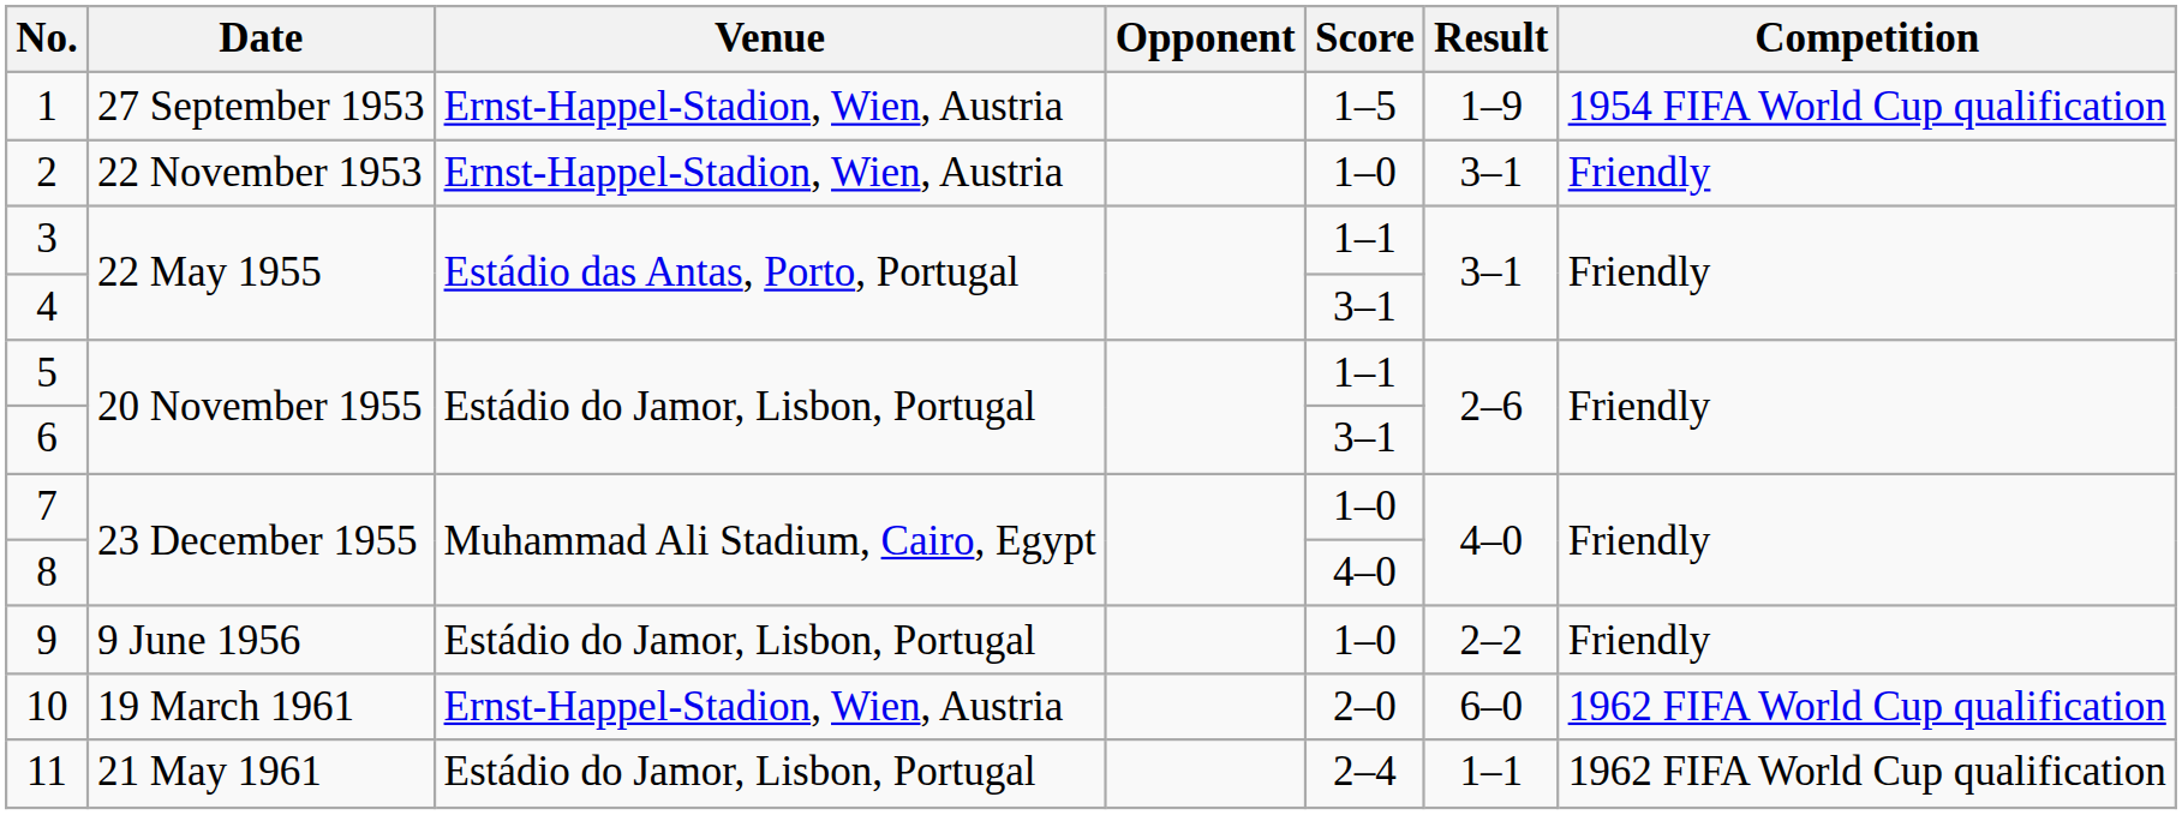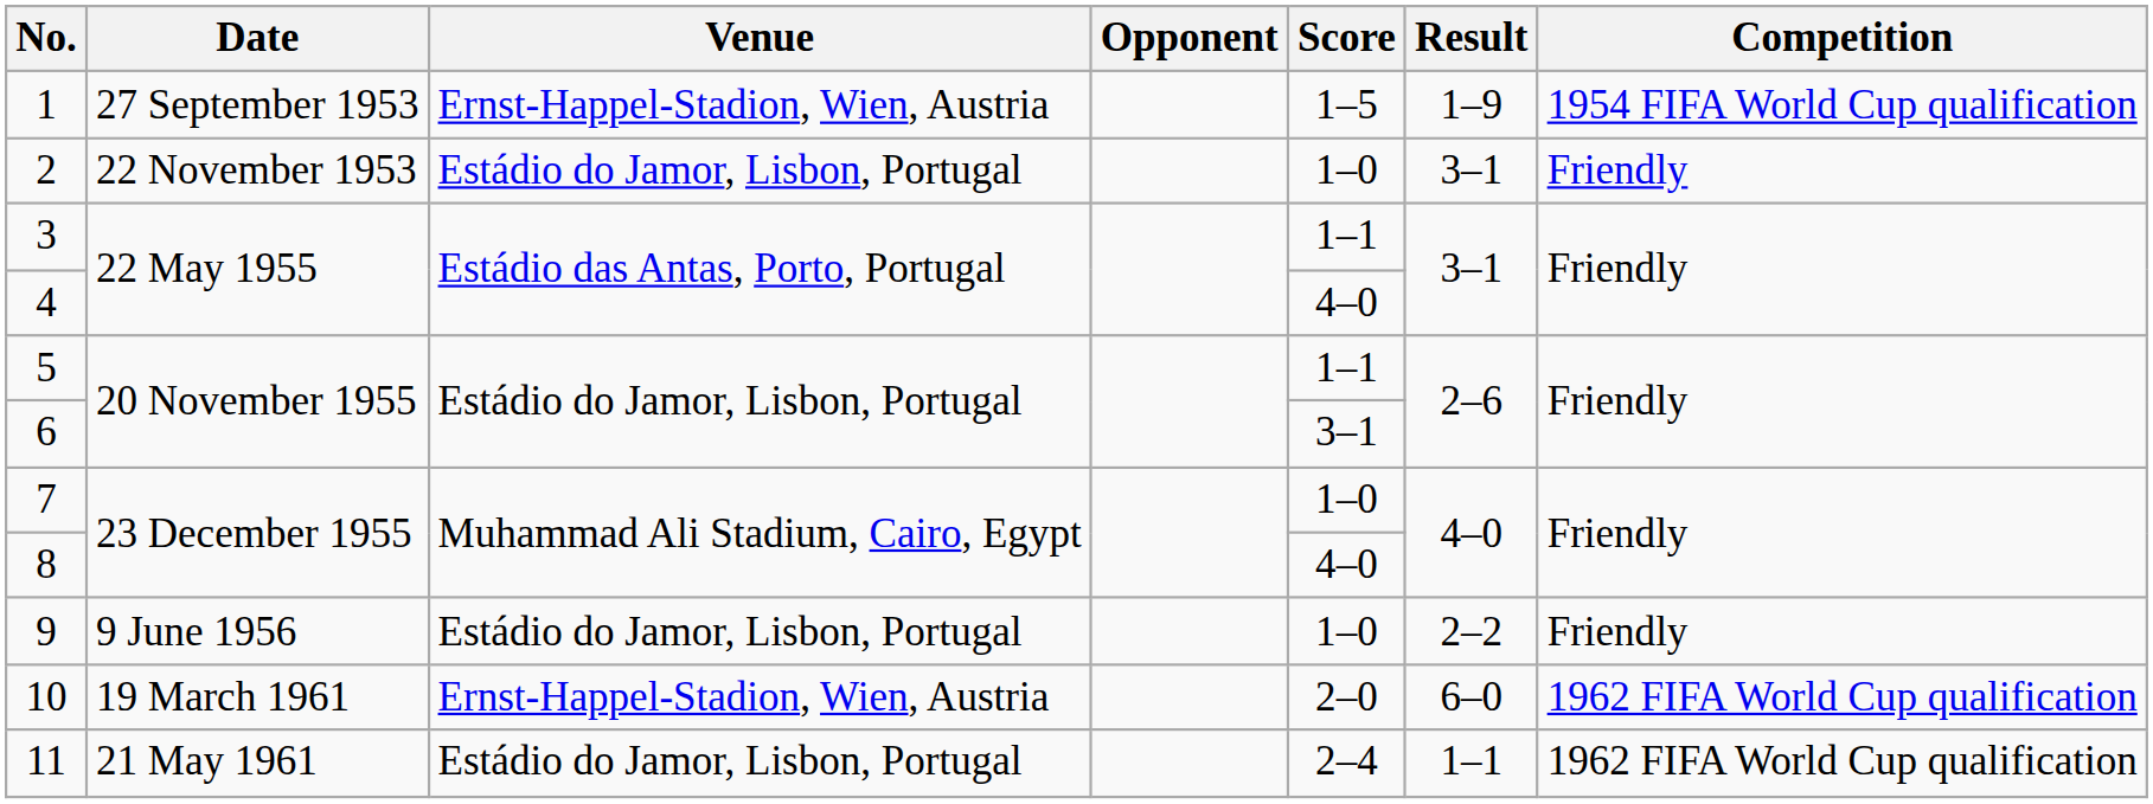 <table class="wikitable sortable">
 <tr>
 <th scope="col">No.</th>
 <th scope="col">Date</th>
 <th scope="col">Venue</th>
 <th scope="col">Opponent</th>
 <th scope="col">Score</th>
 <th scope="col">Result</th>
 <th scope="col">Competition</th>
 </tr>
 <tr>
 <td style="text-align:center">1</td>
 <td>27 September 1953</td>
 <td><a href='#'>Ernst-Happel-Stadion</a>, <a href='#'>Wien</a>, Austria</td>
 <td></td>
 <td style="text-align:center">1–5</td>
 <td style="text-align:center">1–9</td>
 <td><a href='#'>1954 FIFA World Cup qualification</a></td>
 </tr>
 <tr>
 <td style="text-align:center">2</td>
 <td>22 November 1953</td>
-<td><a href='#'>Ernst-Happel-Stadion</a>, <a href='#'>Wien</a>, Austria</td>
+<td><a href='#'>Estádio do Jamor</a>, <a href='#'>Lisbon</a>, Portugal</td>
 <td></td>
 <td style="text-align:center">1–0</td>
 <td style="text-align:center">3–1</td>
 <td><a href='#'>Friendly</a></td>
 </tr>
 <tr>
 <td style="text-align:center">3</td>
 <td rowspan="2">22 May 1955</td>
 <td rowspan="2"><a href='#'>Estádio das Antas</a>, <a href='#'>Porto</a>, Portugal</td>
 <td rowspan="2"></td>
 <td style="text-align:center">1–1</td>
 <td rowspan="2" style="text-align:center">3–1</td>
 <td rowspan="2">Friendly</td>
 </tr>
 <tr>
 <td style="text-align:center">4</td>
-<td style="text-align:center">3–1</td>
+<td style="text-align:center">4–0</td>
 </tr>
 <tr>
 <td style="text-align:center">5</td>
 <td rowspan="2">20 November 1955</td>
 <td rowspan="2">Estádio do Jamor, Lisbon, Portugal</td>
 <td rowspan="2"></td>
 <td style="text-align:center">1–1</td>
 <td rowspan="2" style="text-align:center">2–6</td>
 <td rowspan="2">Friendly</td>
 </tr>
 <tr>
 <td style="text-align:center">6</td>
 <td style="text-align:center">3–1</td>
 </tr>
 <tr>
 <td style="text-align:center">7</td>
 <td rowspan="2">23 December 1955</td>
 <td rowspan="2">Muhammad Ali Stadium, <a href='#'>Cairo</a>, Egypt</td>
 <td rowspan="2"></td>
 <td style="text-align:center">1–0</td>
 <td rowspan="2" style="text-align:center">4–0</td>
 <td rowspan="2">Friendly</td>
 </tr>
 <tr>
 <td style="text-align:center">8</td>
 <td style="text-align:center">4–0</td>
 </tr>
 <tr>
 <td style="text-align:center">9</td>
 <td>9 June 1956</td>
 <td>Estádio do Jamor, Lisbon, Portugal</td>
 <td></td>
 <td style="text-align:center">1–0</td>
 <td style="text-align:center">2–2</td>
 <td>Friendly</td>
 </tr>
 <tr>
 <td style="text-align:center">10</td>
 <td>19 March 1961</td>
 <td><a href='#'>Ernst-Happel-Stadion</a>, <a href='#'>Wien</a>, Austria</td>
 <td></td>
 <td style="text-align:center">2–0</td>
 <td style="text-align:center">6–0</td>
 <td><a href='#'>1962 FIFA World Cup qualification</a></td>
 </tr>
 <tr>
 <td style="text-align:center">11</td>
 <td>21 May 1961</td>
 <td>Estádio do Jamor, Lisbon, Portugal</td>
 <td></td>
 <td style="text-align:center">2–4</td>
 <td style="text-align:center">1–1</td>
 <td>1962 FIFA World Cup qualification</td>
 </tr>
 </table>
